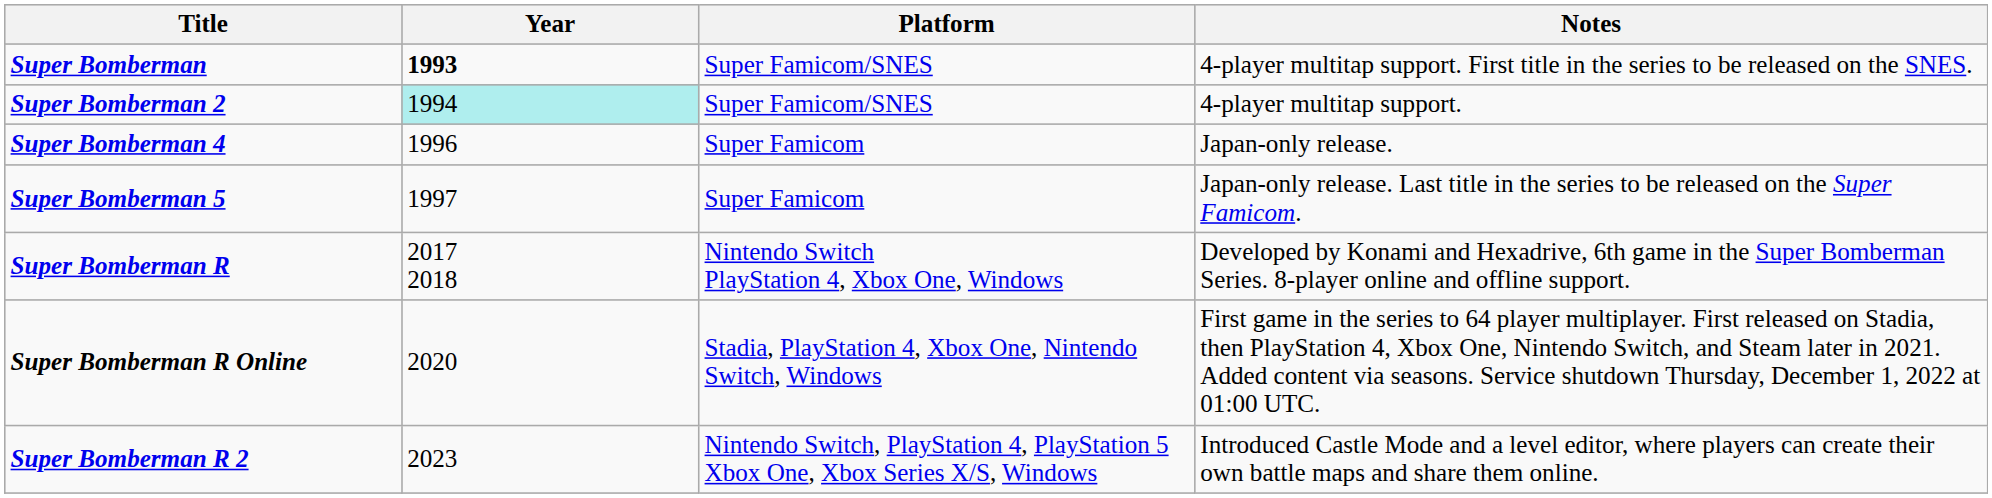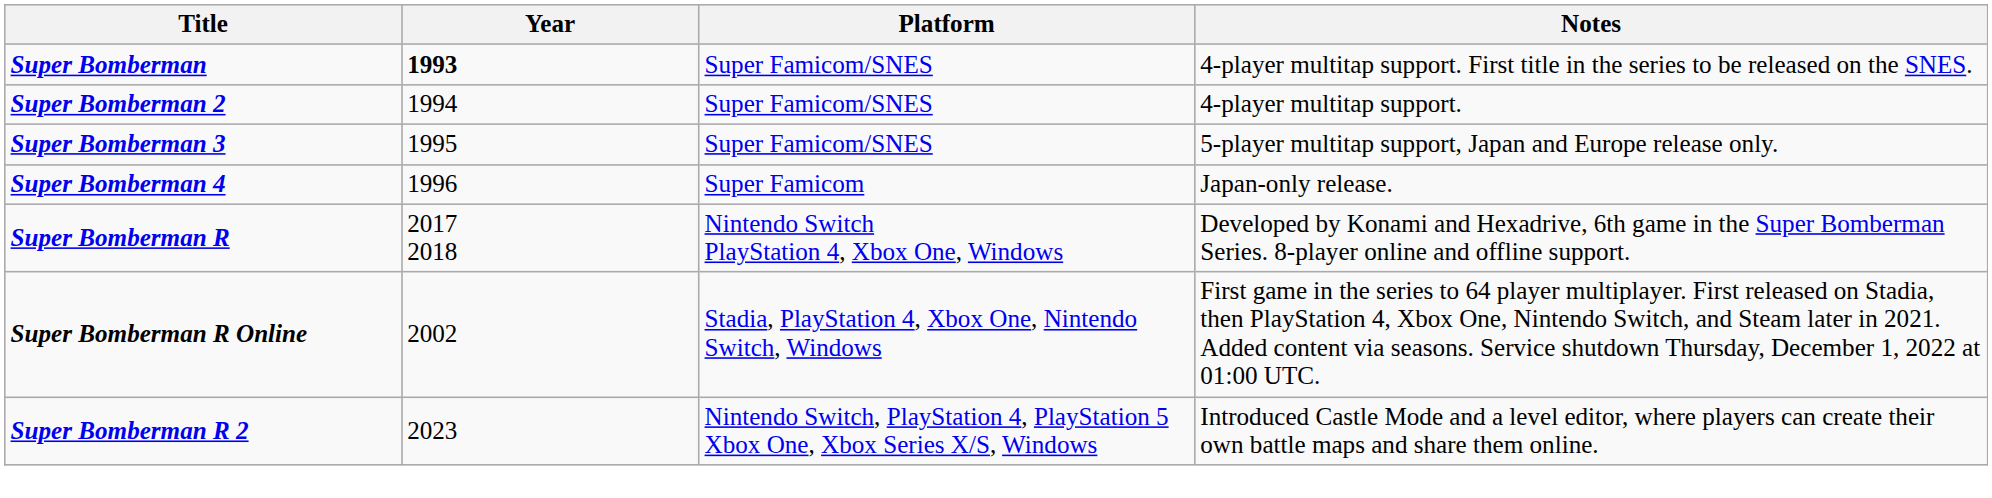 <table class="wikitable sortable" style="width: 100%;">
 <tr>
 <th scope="col" width=20%>Title</th>
 <th scope="col" width=15%>Year</th>
 <th scope="col" width=25%>Platform</th>
 <th scope="col" style="width:40%;" class="unsortable">Notes</th>
 </tr>
 <tr>
 <td><strong><em><a href='#'>Super Bomberman</a></em></strong></td>
 <td data-sort-value="1993"><strong> 1993</strong></td>
 <td><a href='#'>Super Famicom/SNES</a></td>
 <td>4-player multitap support. First title in the series to be released on the <a href='#'>SNES</a>.</td>
 </tr>
 <tr>
 <td><strong><em><a href='#'>Super Bomberman 2</a></em></strong></td>
-<td data-sort-value="1994" style="background: paleturquoise;"> 1994</td>
+<td data-sort-value="1994"> 1994</td>
 <td><a href='#'>Super Famicom/SNES</a></td>
 <td>4-player multitap support.</td>
+</tr>
+<tr>
+<td><strong><em><a href='#'>Super Bomberman 3</a></em></strong></td>
+<td data-sort-value="1995"> 1995</td>
+<td><a href='#'>Super Famicom/SNES</a></td>
+<td>5-player multitap support, Japan and Europe release only.</td>
 </tr>
 <tr>
 <td><strong><em><a href='#'>Super Bomberman 4</a></em></strong></td>
 <td data-sort-value="1996"> 1996</td>
 <td><a href='#'>Super Famicom</a></td>
 <td>Japan-only release.</td>
-</tr>
-<tr>
-<td><strong><em><a href='#'>Super Bomberman 5</a></em></strong></td>
-<td data-sort-value="1997"> 1997</td>
-<td><a href='#'>Super Famicom</a></td>
-<td>Japan-only release. Last title in the series to be released on the <em><a href='#'>Super Famicom</a></em>.</td>
 </tr>
 <tr>
 <td><strong><em><a href='#'>Super Bomberman R</a></em></strong></td>
 <td data-sort-value="2017"> 2017<br> 2018</td>
 <td><a href='#'>Nintendo Switch</a><br><a href='#'>PlayStation 4</a>, <a href='#'>Xbox One</a>, <a href='#'>Windows</a></td>
 <td>Developed by Konami and Hexadrive, 6th game in the <a href='#'>Super Bomberman</a> Series. 8-player online and offline support.</td>
 </tr>
 <tr>
 <td><strong><em>Super Bomberman R Online</em></strong></td>
-<td data-sort-value="2020"> 2020</td>
+<td data-sort-value="2020"> 2002</td>
 <td><a href='#'>Stadia</a>, <a href='#'>PlayStation 4</a>, <a href='#'>Xbox One</a>, <a href='#'>Nintendo Switch</a>, <a href='#'>Windows</a></td>
 <td>First game in the series to 64 player multiplayer. First released on Stadia, then PlayStation 4, Xbox One, Nintendo Switch, and Steam later in 2021. Added content via seasons.  Service shutdown Thursday, December 1, 2022 at 01:00 UTC.</td>
 </tr>
 <tr>
 <td><strong><em><a href='#'>Super Bomberman R 2</a></em></strong></td>
 <td data-sort-value="2023"> 2023</td>
 <td><a href='#'>Nintendo Switch</a>, <a href='#'>PlayStation 4</a>, <a href='#'>PlayStation 5</a> <a href='#'>Xbox One</a>, <a href='#'>Xbox Series X/S</a>, <a href='#'>Windows</a></td>
 <td>Introduced Castle Mode and a level editor, where players can create their own battle maps and share them online.</td>
 </tr>
 </table>
